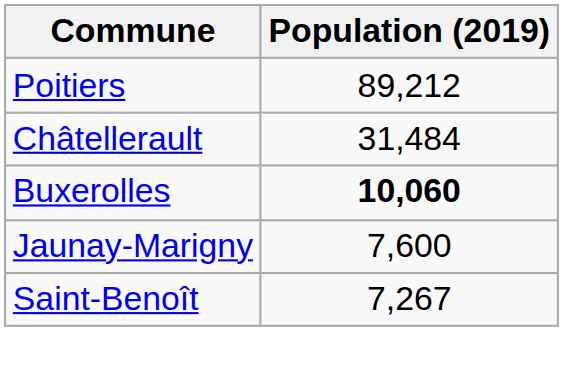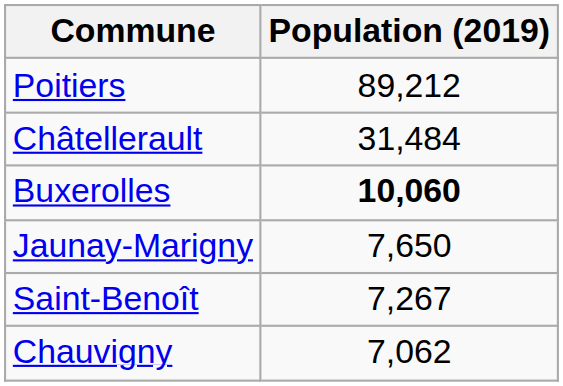 <table class=wikitable>
 <tr>
 <th>Commune</th>
 <th>Population (2019)</th>
 </tr>
 <tr>
 <td><a href='#'>Poitiers</a></td>
 <td style="text-align: center;">89,212</td>
 </tr>
 <tr>
 <td><a href='#'>Châtellerault</a></td>
 <td style="text-align: center;">31,484</td>
 </tr>
 <tr>
 <td><a href='#'>Buxerolles</a></td>
 <td style="text-align: center;"><strong>10,060</strong></td>
 </tr>
 <tr>
 <td><a href='#'>Jaunay-Marigny</a></td>
-<td style="text-align: center;">7,600</td>
+<td style="text-align: center;">7,650</td>
 </tr>
 <tr>
 <td><a href='#'>Saint-Benoît</a></td>
 <td style="text-align: center;">7,267</td>
 </tr>
+<tr>
+<td><a href='#'>Chauvigny</a></td>
+<td style="text-align: center;">7,062</td>
+</tr>
 </table>
